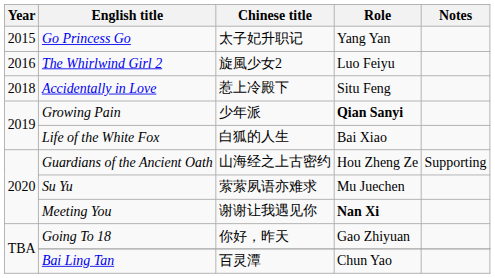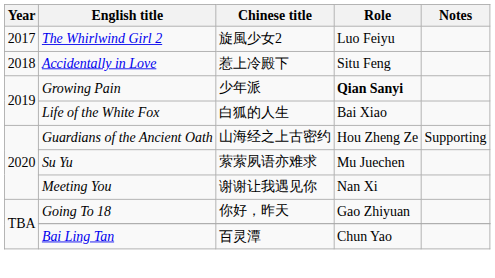 <table class="wikitable sortable">
 <tr>
 <th>Year</th>
 <th>English title</th>
 <th>Chinese title</th>
 <th>Role</th>
 <th>Notes</th>
 </tr>
 <tr>
-<td>2015</td>
-<td><em><a href='#'>Go Princess Go</a></em></td>
-<td>太子妃升职记</td>
-<td>Yang Yan</td>
-<td></td>
-</tr>
-<tr>
-<td>2016</td>
+<td>2017</td>
 <td><em><a href='#'>The Whirlwind Girl 2</a></em></td>
 <td>旋風少女2</td>
 <td>Luo Feiyu</td>
 <td></td>
 </tr>
 <tr>
 <td>2018</td>
 <td><em><a href='#'>Accidentally in Love</a></em></td>
 <td>惹上冷殿下</td>
 <td>Situ Feng</td>
 <td></td>
 </tr>
 <tr>
 <td rowspan=2>2019</td>
 <td><em>Growing Pain</em></td>
 <td>少年派</td>
 <td><strong>Qian Sanyi</strong></td>
 <td></td>
 </tr>
 <tr>
 <td><em>Life of the White Fox</em></td>
 <td>白狐的人生</td>
 <td>Bai Xiao</td>
 <td></td>
 </tr>
 <tr>
 <td rowspan=3>2020</td>
 <td><em>Guardians of the Ancient Oath</em></td>
 <td>山海经之上古密约</td>
 <td>Hou Zheng Ze</td>
 <td>Supporting</td>
 </tr>
 <tr>
 <td><em>Su Yu</em></td>
 <td>萦萦夙语亦难求</td>
 <td>Mu Juechen</td>
 <td></td>
 </tr>
 <tr>
 <td><em>Meeting You</em></td>
 <td>谢谢让我遇见你</td>
-<td><strong>Nan Xi</strong></td>
+<td>Nan Xi</td>
 <td></td>
 </tr>
 <tr>
 <td rowspan=3>TBA</td>
 <td><em>Going To 18</em></td>
 <td>你好，昨天</td>
 <td>Gao Zhiyuan</td>
 <td></td>
 </tr>
 <tr>
 </tr>
 <tr>
 <td><em><a href='#'>Bai Ling Tan</a></em></td>
 <td>百灵潭</td>
 <td>Chun Yao</td>
 <td></td>
 </tr>
 </table>
